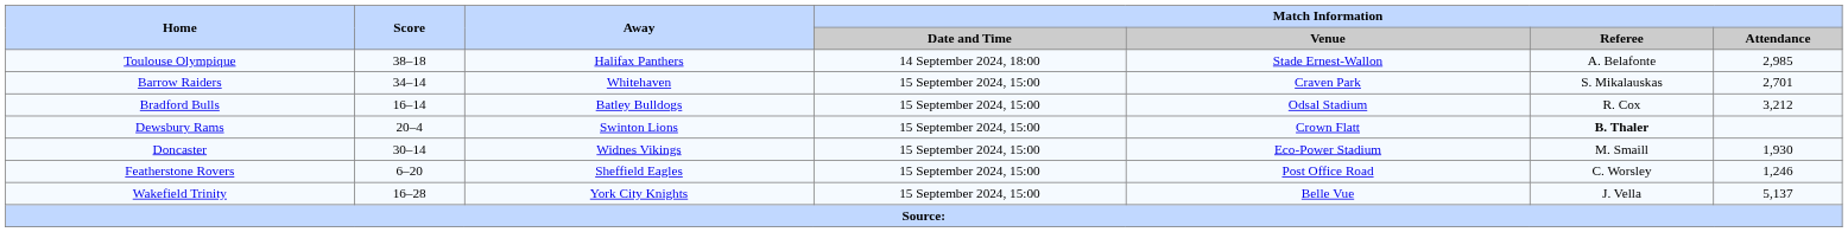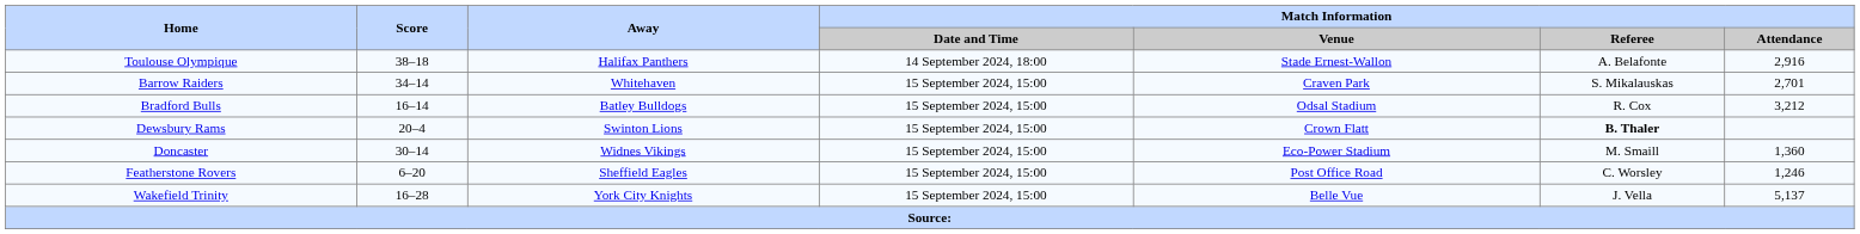 <table border=1 style="border-collapse:collapse; font-size:90%; text-align:center;" cellpadding=3 cellspacing=0 width=100%>
 <tr bgcolor=#C1D8FF>
 <th scope="col" rowspan=2 width=19%>Home</th>
 <th scope="col" rowspan=2 width=6%>Score</th>
 <th scope="col" rowspan=2 width=19%>Away</th>
 <th colspan=6>Match Information</th>
 </tr>
 <tr bgcolor=#CCCCCC>
 <th scope="col" width=17%>Date and Time</th>
 <th scope="col" width=22%>Venue</th>
 <th scope="col" width=10%>Referee</th>
 <th scope="col" width=7%>Attendance</th>
 </tr>
 <tr bgcolor=#F5FAFF>
 <td> <a href='#'>Toulouse Olympique</a></td>
 <td>38–18</td>
 <td> <a href='#'>Halifax Panthers</a></td>
 <td>14 September 2024, 18:00</td>
 <td><a href='#'>Stade Ernest-Wallon</a></td>
 <td>A. Belafonte</td>
-<td>2,985</td>
+<td>2,916</td>
 </tr>
 <tr bgcolor=#F5FAFF>
 <td> <a href='#'>Barrow Raiders</a></td>
 <td>34–14</td>
 <td> <a href='#'>Whitehaven</a></td>
 <td>15 September 2024, 15:00</td>
 <td><a href='#'>Craven Park</a></td>
 <td>S. Mikalauskas</td>
 <td>2,701</td>
 </tr>
 <tr bgcolor=#F5FAFF>
 <td> <a href='#'>Bradford Bulls</a></td>
 <td>16–14</td>
 <td> <a href='#'>Batley Bulldogs</a></td>
 <td>15 September 2024, 15:00</td>
 <td><a href='#'>Odsal Stadium</a></td>
 <td>R. Cox</td>
 <td>3,212</td>
 </tr>
 <tr bgcolor=#F5FAFF>
 <td> <a href='#'>Dewsbury Rams</a></td>
 <td>20–4</td>
 <td> <a href='#'>Swinton Lions</a></td>
 <td>15 September 2024, 15:00</td>
 <td><a href='#'>Crown Flatt</a></td>
 <td><strong>B. Thaler</strong></td>
 <td></td>
 </tr>
 <tr bgcolor=#F5FAFF>
 <td> <a href='#'>Doncaster</a></td>
 <td>30–14</td>
 <td> <a href='#'>Widnes Vikings</a></td>
 <td>15 September 2024, 15:00</td>
 <td><a href='#'>Eco-Power Stadium</a></td>
 <td>M. Smaill</td>
-<td>1,930</td>
+<td>1,360</td>
 </tr>
 <tr bgcolor=#F5FAFF>
 <td> <a href='#'>Featherstone Rovers</a></td>
 <td>6–20</td>
 <td> <a href='#'>Sheffield Eagles</a></td>
 <td>15 September 2024, 15:00</td>
 <td><a href='#'>Post Office Road</a></td>
 <td>C. Worsley</td>
 <td>1,246</td>
 </tr>
 <tr bgcolor=#F5FAFF>
 <td> <a href='#'>Wakefield Trinity</a></td>
 <td>16–28</td>
 <td> <a href='#'>York City Knights</a></td>
 <td>15 September 2024, 15:00</td>
 <td><a href='#'>Belle Vue</a></td>
 <td>J. Vella</td>
 <td>5,137</td>
 </tr>
 <tr style="background:#c1d8ff;">
 <th colspan=7>Source:</th>
 </tr>
 </table>
